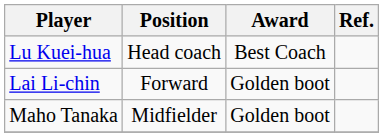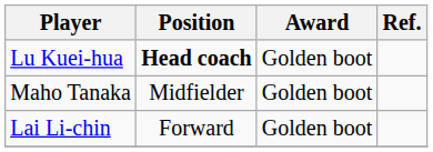 <table class="wikitable">
 <tr>
 <th>Player</th>
 <th>Position</th>
 <th>Award</th>
 <th>Ref.</th>
 </tr>
 <tr>
 <td> <a href='#'>Lu Kuei-hua</a></td>
-<td align="center">Head coach</td>
-<td align="center">Best Coach</td>
-<td align="center"></td>
-</tr>
-<tr>
-<td> <a href='#'>Lai Li-chin</a></td>
-<td align="center">Forward</td>
+<td align="center"><strong>Head coach</strong></td>
 <td align="center">Golden boot</td>
 <td align="center"></td>
 </tr>
 <tr>
 <td> Maho Tanaka</td>
 <td align="center">Midfielder</td>
 <td align="center">Golden boot</td>
 <td align="center"></td>
 </tr>
 <tr>
+<td> <a href='#'>Lai Li-chin</a></td>
+<td align="center">Forward</td>
+<td align="center">Golden boot</td>
+<td align="center"></td>
+</tr>
+<tr>
 </tr>
 </table>
